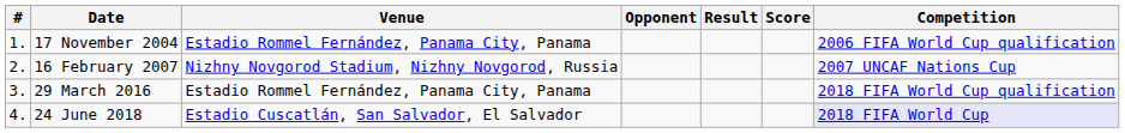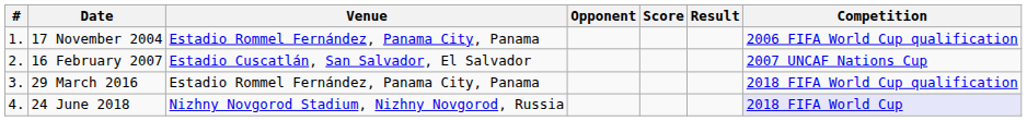 <table class="wikitable">
 <tr>
 <th>#</th>
 <th>Date</th>
 <th>Venue</th>
 <th>Opponent</th>
+<th>Score</th>
 <th>Result</th>
-<th>Score</th>
 <th>Competition</th>
 </tr>
 <tr>
 <td>1.</td>
 <td>17 November 2004</td>
 <td><a href='#'>Estadio Rommel Fernández</a>, <a href='#'>Panama City</a>, Panama</td>
 <td></td>
 <td></td>
 <td></td>
 <td><a href='#'>2006 FIFA World Cup qualification</a></td>
 </tr>
 <tr>
 <td>2.</td>
 <td>16 February 2007</td>
-<td><a href='#'>Nizhny Novgorod Stadium</a>, <a href='#'>Nizhny Novgorod</a>, Russia</td>
+<td><a href='#'>Estadio Cuscatlán</a>, <a href='#'>San Salvador</a>, El Salvador</td>
 <td></td>
 <td></td>
 <td></td>
 <td><a href='#'>2007 UNCAF Nations Cup</a></td>
 </tr>
 <tr>
 <td>3.</td>
 <td>29 March 2016</td>
 <td>Estadio Rommel Fernández, Panama City, Panama</td>
 <td></td>
 <td></td>
 <td></td>
 <td><a href='#'>2018 FIFA World Cup qualification</a></td>
 </tr>
 <tr>
 <td>4.</td>
 <td>24 June 2018</td>
-<td><a href='#'>Estadio Cuscatlán</a>, <a href='#'>San Salvador</a>, El Salvador</td>
+<td><a href='#'>Nizhny Novgorod Stadium</a>, <a href='#'>Nizhny Novgorod</a>, Russia</td>
 <td></td>
 <td></td>
 <td></td>
 <td style="background: lavender;"><a href='#'>2018 FIFA World Cup</a></td>
 </tr>
 </table>
